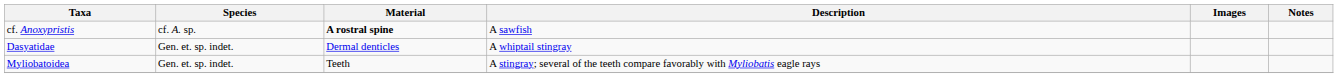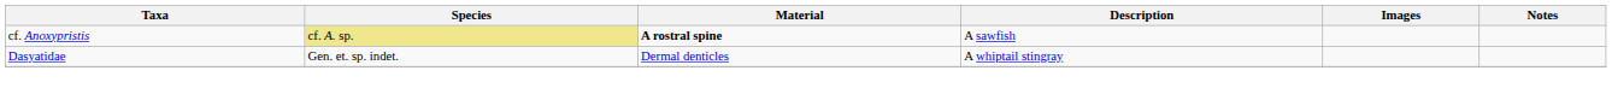 <table class="wikitable"  style="margin:auto; width:100%;">
 <tr>
 <th>Taxa</th>
 <th>Species</th>
 <th>Material</th>
 <th>Description</th>
 <th>Images</th>
 <th class=unsortable>Notes</th>
 </tr>
 <tr>
 <td>cf. <em><a href='#'>Anoxypristis</a></em></td>
-<td>cf. <em>A.</em> sp.</td>
+<td style="background: khaki;">cf. <em>A.</em> sp.</td>
 <td><strong>A rostral spine</strong></td>
 <td>A <a href='#'>sawfish</a></td>
 <td></td>
 <td></td>
 </tr>
 <tr>
 <td><a href='#'>Dasyatidae</a></td>
 <td>Gen. et. sp. indet.</td>
 <td><a href='#'>Dermal denticles</a></td>
 <td>A <a href='#'>whiptail stingray</a></td>
 <td></td>
 <td></td>
 </tr>
 <tr>
-<td><a href='#'>Myliobatoidea</a></td>
-<td>Gen. et. sp. indet.</td>
-<td>Teeth</td>
-<td>A <a href='#'>stingray</a>; several of the teeth compare favorably with <em><a href='#'>Myliobatis</a></em> eagle rays</td>
-<td></td>
-<td></td>
-</tr>
-<tr>
 </tr>
 </table>
